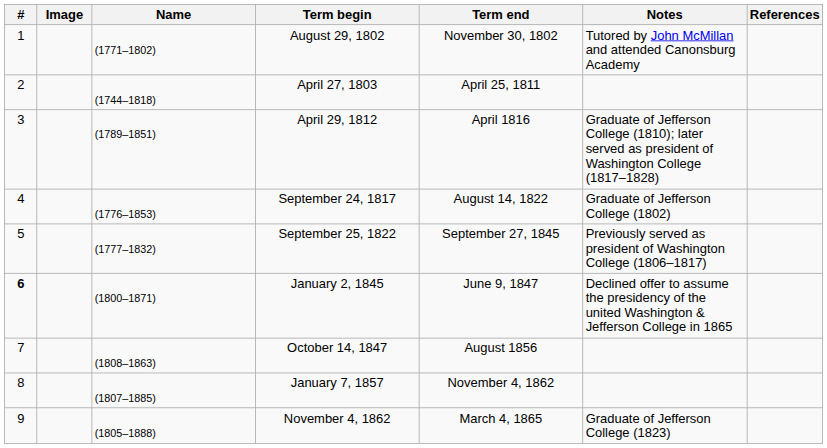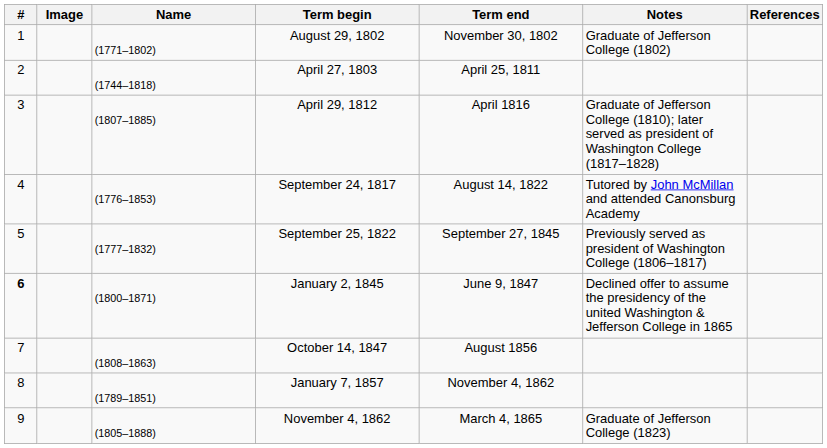 <table class="wikitable sortable" width=80%>
 <tr valign="top">
 <th scope="col" width="4%">#</th>
 <th scope="col" width="60px">Image</th>
 <th scope="col" width="20%">Name</th>
 <th scope="col" width="20%">Term begin</th>
 <th scope="col" width="20%">Term end</th>
 <th scope="col" width="*%" class="unsortable">Notes</th>
 <th scope="col" width="5%" class="unsortable">References</th>
 </tr>
 <tr valign="top">
 <td scope="row" align="center">1</td>
 <td></td>
 <td><br><small>(1771–1802)</small></td>
 <td align="center">August 29, 1802</td>
 <td align="center">November 30, 1802</td>
-<td>Tutored by <a href='#'>John McMillan</a> and attended Canonsburg Academy</td>
+<td>Graduate of Jefferson College (1802)</td>
 <td align="center"></td>
 </tr>
 <tr valign="top">
 <td scope="row" align="center">2</td>
 <td></td>
 <td><br><small>(1744–1818)</small></td>
 <td align="center">April 27, 1803</td>
 <td align="center">April 25, 1811</td>
 <td></td>
 <td align="center"></td>
 </tr>
 <tr valign="top">
 <td scope="row" align="center">3</td>
 <td align="center"></td>
-<td><br><small>(1789–1851)</small></td>
+<td><br><small>(1807–1885)</small></td>
 <td align="center">April 29, 1812</td>
 <td align="center" data-sort-value="April 1, 1816">April 1816</td>
 <td>Graduate of Jefferson College (1810); later served as president of Washington College (1817–1828)</td>
 <td align="center"></td>
 </tr>
 <tr valign="top">
 <td scope="row" align="center">4</td>
 <td></td>
 <td><br><small>(1776–1853)</small></td>
 <td align="center">September 24, 1817</td>
 <td align="center">August 14, 1822</td>
-<td>Graduate of Jefferson College (1802)</td>
+<td>Tutored by <a href='#'>John McMillan</a> and attended Canonsburg Academy</td>
 <td align="center"></td>
 </tr>
 <tr valign="top">
 <td scope="row" align="center">5</td>
 <td align="center"></td>
 <td><br><small>(1777–1832)</small></td>
 <td align="center">September 25, 1822</td>
 <td align="center">September 27, 1845</td>
 <td>Previously served as president of Washington College (1806–1817)</td>
 <td align="center"></td>
 </tr>
 <tr valign="top">
 <td scope="row" align="center"><strong>6</strong></td>
 <td align="center"></td>
 <td><br><small>(1800–1871)</small></td>
 <td align="center">January 2, 1845</td>
 <td align="center">June 9, 1847</td>
 <td>Declined offer to assume the presidency of the united Washington & Jefferson College in 1865</td>
 <td align="center"></td>
 </tr>
 <tr valign="top">
 <td scope="row" align="center">7</td>
 <td align="center"></td>
 <td><br><small>(1808–1863)</small></td>
 <td align="center">October 14, 1847</td>
 <td align="center" data-sort-value="August 1, 1856">August 1856</td>
 <td></td>
 <td align="center"></td>
 </tr>
 <tr valign="top">
 <td scope="row" align="center">8</td>
 <td align="center"></td>
-<td><br><small>(1807–1885)</small></td>
+<td><br><small>(1789–1851)</small></td>
 <td align="center">January 7, 1857</td>
 <td align="center">November 4, 1862</td>
 <td></td>
 <td align="center"></td>
 </tr>
 <tr valign="top">
 <td scope="row" align="center">9</td>
 <td align="center"></td>
 <td><br><small>(1805–1888)</small></td>
 <td align="center">November 4, 1862</td>
 <td align="center">March 4, 1865</td>
 <td>Graduate of Jefferson College (1823)</td>
 <td align="center"></td>
 </tr>
 </table>
